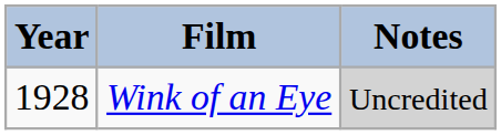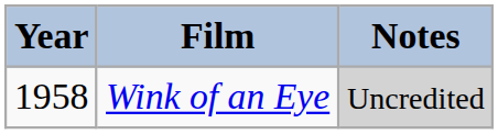 <table class="wikitable" style="font-size:95%;">
 <tr>
 <th style="background:#B0C4DE;">Year</th>
 <th style="background:#B0C4DE;">Film</th>
 <th style="background:#B0C4DE;">Notes</th>
 </tr>
 <tr>
-<td>1928</td>
+<td>1958</td>
 <td><em><a href='#'>Wink of an Eye</a></em></td>
 <td style="background: lightgrey;"><small>Uncredited</small></td>
 </tr>
 </table>
